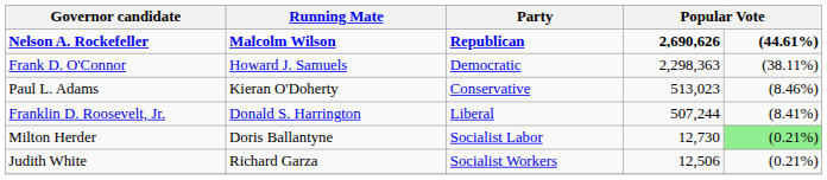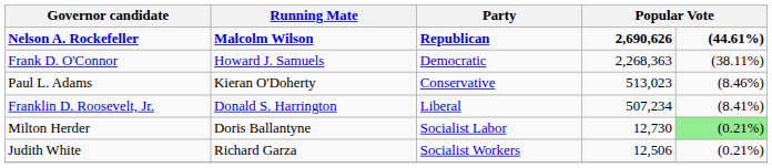 <table class=wikitable>
 <tr bgcolor=lightgrey>
 <th width="20%">Governor candidate</th>
 <th width="20%"><a href='#'>Running Mate</a></th>
 <th width="16%">Party</th>
 <th width="18%" colspan="2">Popular Vote</th>
 </tr>
 <tr>
 <td><strong><a href='#'>Nelson A. Rockefeller</a></strong></td>
 <td><strong><a href='#'>Malcolm Wilson</a></strong></td>
 <td><strong><a href='#'>Republican</a></strong></td>
 <td align="right"><strong>2,690,626</strong></td>
 <td align="right"><strong>(44.61%)</strong></td>
 </tr>
 <tr>
 <td><a href='#'>Frank D. O'Connor</a></td>
 <td><a href='#'>Howard J. Samuels</a></td>
 <td><a href='#'>Democratic</a></td>
-<td align="right">2,298,363</td>
+<td align="right">2,268,363</td>
 <td align="right">(38.11%)</td>
 </tr>
 <tr>
 <td>Paul L. Adams</td>
 <td>Kieran O'Doherty</td>
 <td><a href='#'>Conservative</a></td>
 <td align="right">513,023</td>
 <td align="right">(8.46%)</td>
 </tr>
 <tr>
 <td><a href='#'>Franklin D. Roosevelt, Jr.</a></td>
 <td><a href='#'>Donald S. Harrington</a></td>
 <td><a href='#'>Liberal</a></td>
-<td align="right">507,244</td>
+<td align="right">507,234</td>
 <td align="right">(8.41%)</td>
 </tr>
 <tr>
 <td>Milton Herder</td>
 <td>Doris Ballantyne</td>
 <td><a href='#'>Socialist Labor</a></td>
 <td align="right">12,730</td>
 <td align="right" style="background: lightgreen;">(0.21%)</td>
 </tr>
 <tr>
 <td>Judith White</td>
 <td>Richard Garza</td>
 <td><a href='#'>Socialist Workers</a></td>
 <td align="right">12,506</td>
 <td align="right">(0.21%)</td>
 </tr>
 <tr>
 </tr>
 </table>
